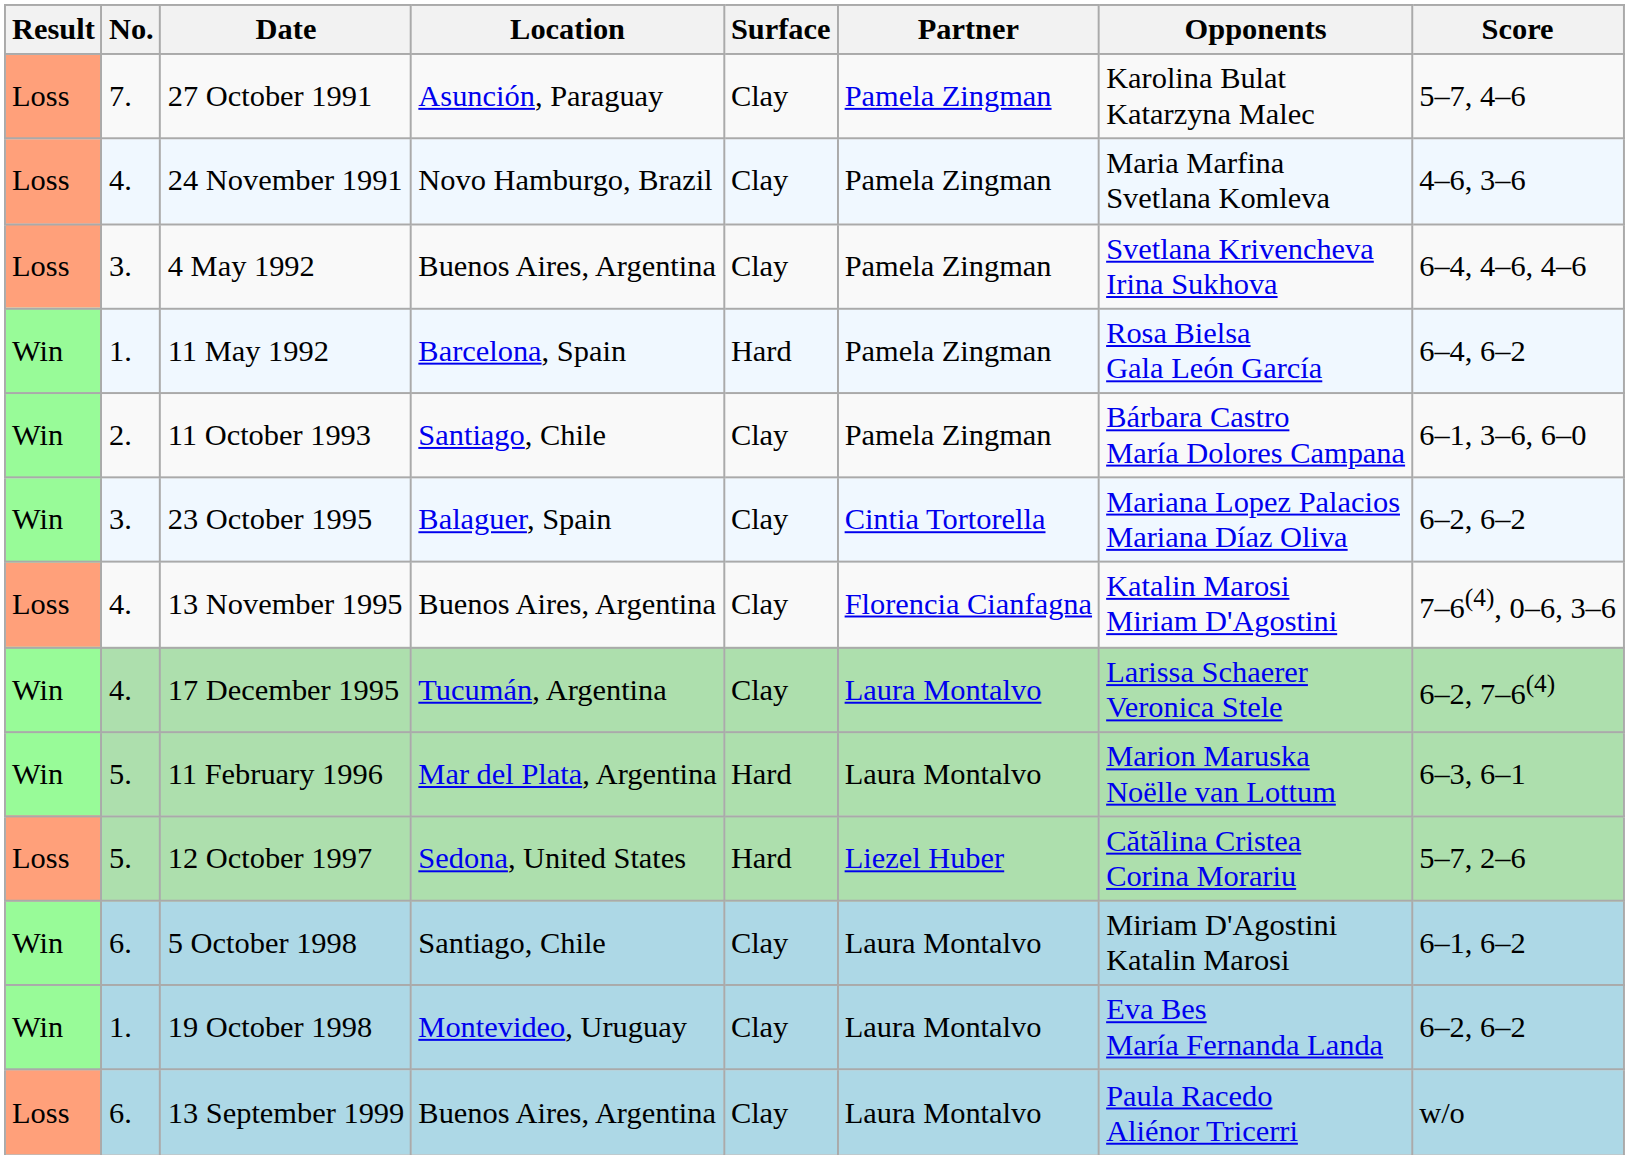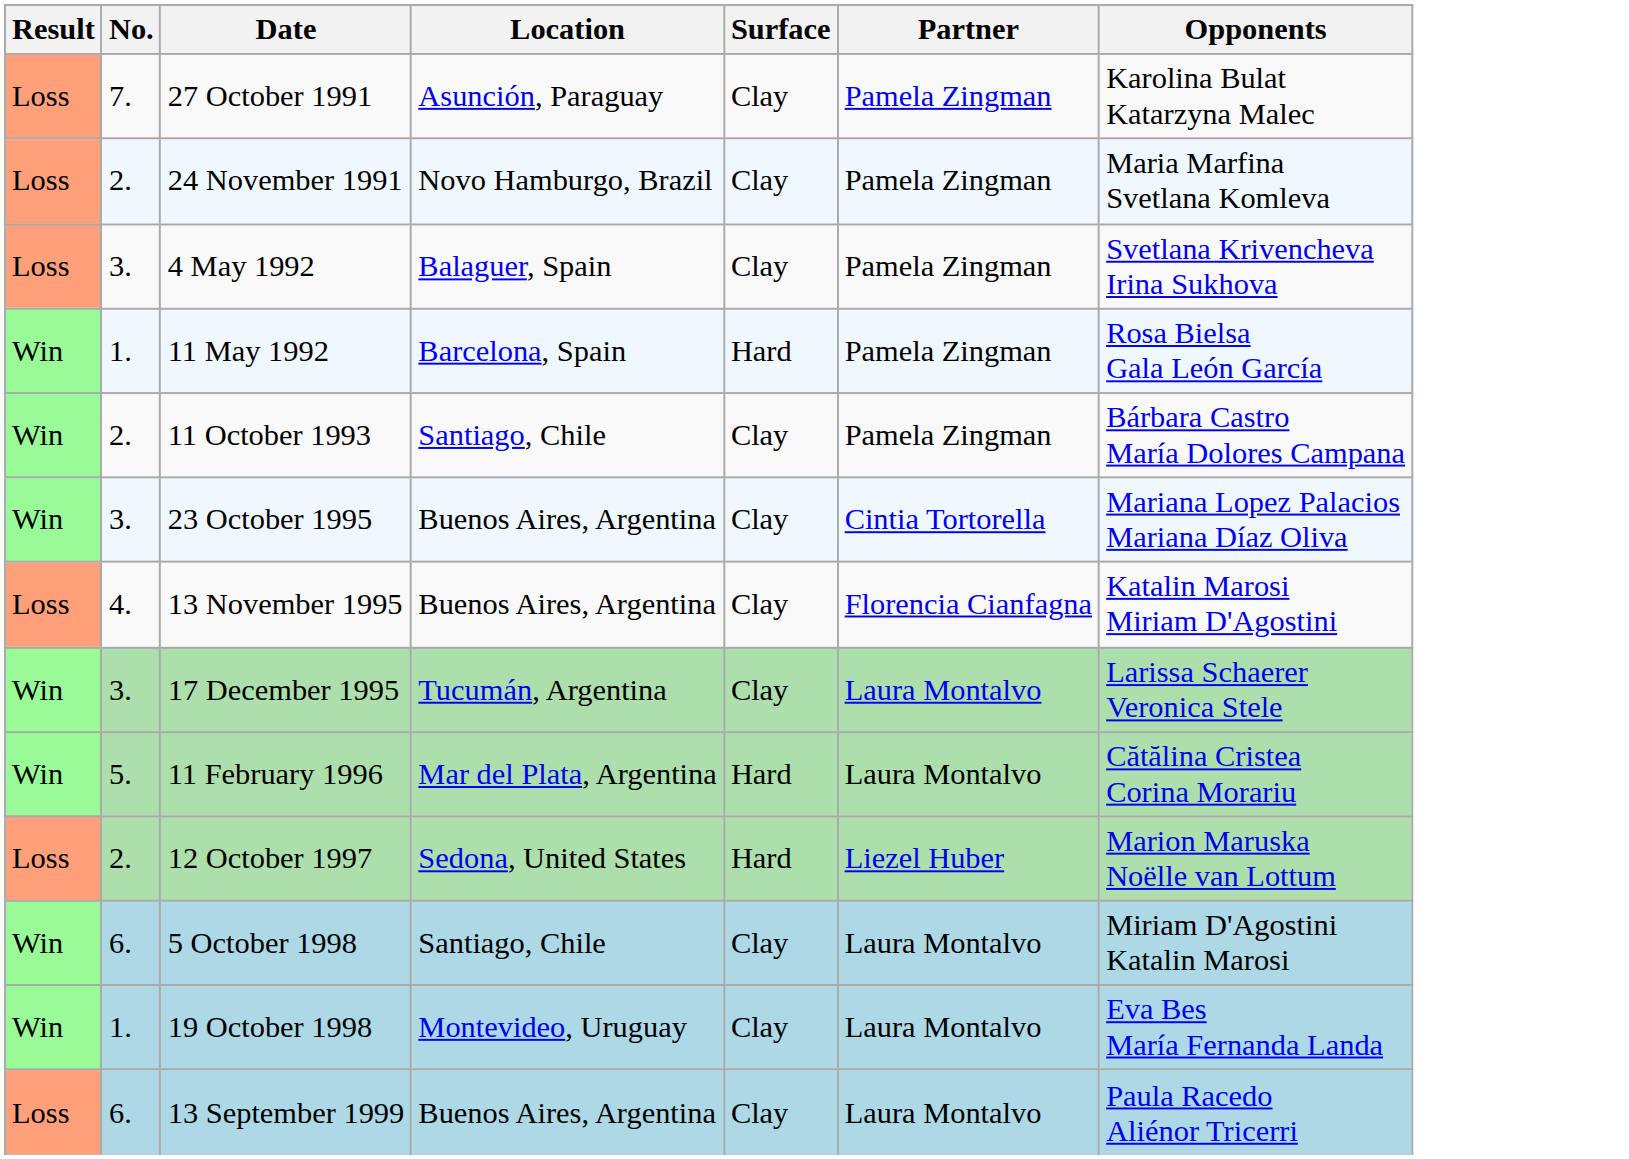 <table class="sortable wikitable" style="font-size:97%;">
 <tr>
 <th>Result</th>
 <th>No.</th>
 <th>Date</th>
 <th>Location</th>
 <th>Surface</th>
 <th>Partner</th>
 <th>Opponents</th>
-<th class="unsortable">Score</th>
 </tr>
 <tr>
 <td style="background:#ffa07a;">Loss</td>
 <td>7.</td>
 <td>27 October 1991</td>
 <td><a href='#'>Asunción</a>, Paraguay</td>
 <td>Clay</td>
 <td> <a href='#'>Pamela Zingman</a></td>
 <td> Karolina Bulat <br>  Katarzyna Malec</td>
-<td>5–7, 4–6</td>
 </tr>
 <tr style="background:#f0f8ff;">
 <td style="background:#ffa07a;">Loss</td>
-<td>4.</td>
+<td>2.</td>
 <td>24 November 1991</td>
 <td>Novo Hamburgo, Brazil</td>
 <td>Clay</td>
 <td> Pamela Zingman</td>
 <td> Maria Marfina <br>  Svetlana Komleva</td>
-<td>4–6, 3–6</td>
 </tr>
 <tr>
 <td style="background:#ffa07a;">Loss</td>
 <td>3.</td>
 <td>4 May 1992</td>
-<td>Buenos Aires, Argentina</td>
+<td><a href='#'>Balaguer</a>, Spain</td>
 <td>Clay</td>
 <td> Pamela Zingman</td>
 <td> <a href='#'>Svetlana Krivencheva</a> <br>  <a href='#'>Irina Sukhova</a></td>
-<td>6–4, 4–6, 4–6</td>
 </tr>
 <tr style="background:#f0f8ff;">
 <td style="background:#98fb98;">Win</td>
 <td>1.</td>
 <td>11 May 1992</td>
 <td><a href='#'>Barcelona</a>, Spain</td>
 <td>Hard</td>
 <td> Pamela Zingman</td>
 <td> <a href='#'>Rosa Bielsa</a> <br>  <a href='#'>Gala León García</a></td>
-<td>6–4, 6–2</td>
 </tr>
 <tr>
 <td style="background:#98fb98;">Win</td>
 <td>2.</td>
 <td>11 October 1993</td>
 <td><a href='#'>Santiago</a>, Chile</td>
 <td>Clay</td>
 <td> Pamela Zingman</td>
 <td> <a href='#'>Bárbara Castro</a> <br>  <a href='#'>María Dolores Campana</a></td>
-<td>6–1, 3–6, 6–0</td>
 </tr>
 <tr style="background:#f0f8ff;">
 <td style="background:#98fb98;">Win</td>
 <td>3.</td>
 <td>23 October 1995</td>
-<td><a href='#'>Balaguer</a>, Spain</td>
+<td>Buenos Aires, Argentina</td>
 <td>Clay</td>
 <td> <a href='#'>Cintia Tortorella</a></td>
 <td> <a href='#'>Mariana Lopez Palacios</a> <br>  <a href='#'>Mariana Díaz Oliva</a></td>
-<td>6–2, 6–2</td>
 </tr>
 <tr>
 <td style="background:#ffa07a;">Loss</td>
 <td>4.</td>
 <td>13 November 1995</td>
 <td>Buenos Aires, Argentina</td>
 <td>Clay</td>
 <td> <a href='#'>Florencia Cianfagna</a></td>
 <td> <a href='#'>Katalin Marosi</a> <br>  <a href='#'>Miriam D'Agostini</a></td>
-<td>7–6<sup>(4)</sup>, 0–6, 3–6</td>
 </tr>
 <tr style="background:#addfad;">
 <td style="background:#98fb98;">Win</td>
-<td>4.</td>
+<td>3.</td>
 <td>17 December 1995</td>
 <td><a href='#'>Tucumán</a>, Argentina</td>
 <td>Clay</td>
 <td> <a href='#'>Laura Montalvo</a></td>
 <td> <a href='#'>Larissa Schaerer</a> <br>  <a href='#'>Veronica Stele</a></td>
-<td>6–2, 7–6<sup>(4)</sup></td>
 </tr>
 <tr style="background:#addfad;">
 <td style="background:#98fb98;">Win</td>
 <td>5.</td>
 <td>11 February 1996</td>
 <td><a href='#'>Mar del Plata</a>, Argentina</td>
 <td>Hard</td>
 <td> Laura Montalvo</td>
-<td> <a href='#'>Marion Maruska</a> <br>  <a href='#'>Noëlle van Lottum</a></td>
-<td>6–3, 6–1</td>
+<td> <a href='#'>Cătălina Cristea</a> <br>  <a href='#'>Corina Morariu</a></td>
 </tr>
 <tr style="background:#addfad;">
 <td style="background:#ffa07a;">Loss</td>
-<td>5.</td>
+<td>2.</td>
 <td>12 October 1997</td>
 <td><a href='#'>Sedona</a>, United States</td>
 <td>Hard</td>
 <td> <a href='#'>Liezel Huber</a></td>
-<td> <a href='#'>Cătălina Cristea</a> <br>  <a href='#'>Corina Morariu</a></td>
-<td>5–7, 2–6</td>
+<td> <a href='#'>Marion Maruska</a> <br>  <a href='#'>Noëlle van Lottum</a></td>
 </tr>
 <tr style="background:lightblue;">
 <td style="background:#98fb98;">Win</td>
 <td>6.</td>
 <td>5 October 1998</td>
 <td>Santiago, Chile</td>
 <td>Clay</td>
 <td> Laura Montalvo</td>
 <td> Miriam D'Agostini <br>  Katalin Marosi</td>
-<td>6–1, 6–2</td>
 </tr>
 <tr style="background:lightblue;">
 <td style="background:#98fb98;">Win</td>
 <td>1.</td>
 <td>19 October 1998</td>
 <td><a href='#'>Montevideo</a>, Uruguay</td>
 <td>Clay</td>
 <td> Laura Montalvo</td>
 <td> <a href='#'>Eva Bes</a> <br>  <a href='#'>María Fernanda Landa</a></td>
-<td>6–2, 6–2</td>
 </tr>
 <tr style="background:lightblue;">
 <td style="background:#ffa07a;">Loss</td>
 <td>6.</td>
 <td>13 September 1999</td>
 <td>Buenos Aires, Argentina</td>
 <td>Clay</td>
 <td> Laura Montalvo</td>
 <td> <a href='#'>Paula Racedo</a> <br>  <a href='#'>Aliénor Tricerri</a></td>
-<td>w/o</td>
 </tr>
 </table>
